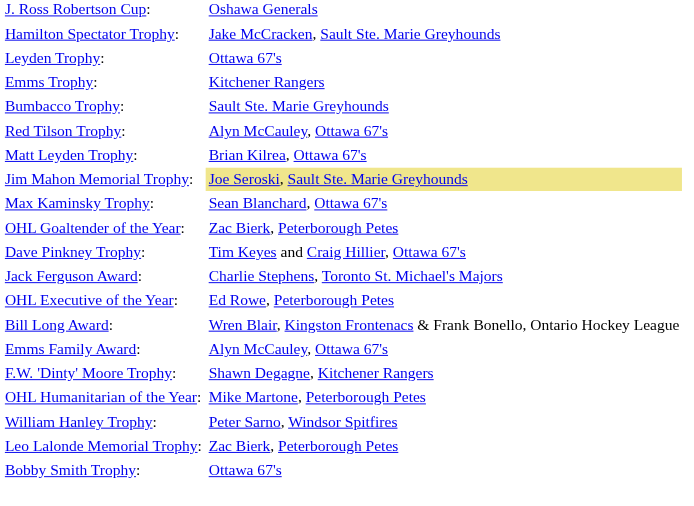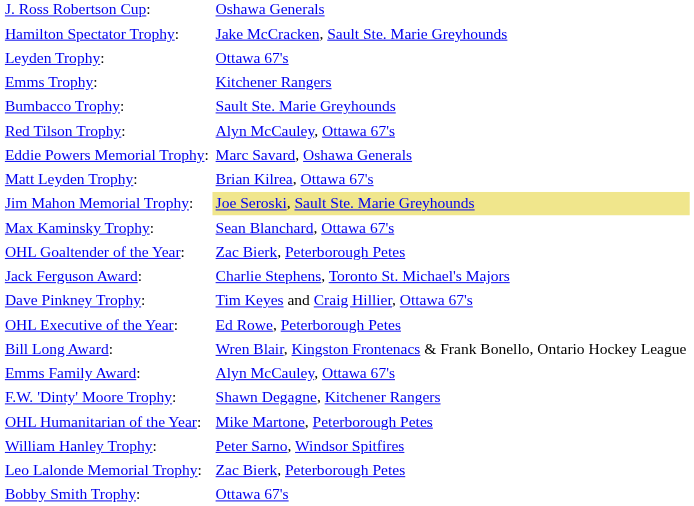 <table cellpadding="3" cellspacing="1">
 <tr>
 <td><a href='#'>J. Ross Robertson Cup</a>:</td>
 <td><a href='#'>Oshawa Generals</a></td>
 </tr>
 <tr>
 <td><a href='#'>Hamilton Spectator Trophy</a>:</td>
 <td><a href='#'>Jake McCracken</a>, <a href='#'>Sault Ste. Marie Greyhounds</a></td>
 </tr>
 <tr>
 <td><a href='#'>Leyden Trophy</a>:</td>
 <td><a href='#'>Ottawa 67's</a></td>
 </tr>
 <tr>
 <td><a href='#'>Emms Trophy</a>:</td>
 <td><a href='#'>Kitchener Rangers</a></td>
 </tr>
 <tr>
 <td><a href='#'>Bumbacco Trophy</a>:</td>
 <td><a href='#'>Sault Ste. Marie Greyhounds</a></td>
 </tr>
 <tr>
 <td><a href='#'>Red Tilson Trophy</a>:</td>
 <td><a href='#'>Alyn McCauley</a>, <a href='#'>Ottawa 67's</a></td>
 </tr>
 <tr>
+<td><a href='#'>Eddie Powers Memorial Trophy</a>:</td>
+<td><a href='#'>Marc Savard</a>, <a href='#'>Oshawa Generals</a></td>
+</tr>
+<tr>
 <td><a href='#'>Matt Leyden Trophy</a>:</td>
 <td><a href='#'>Brian Kilrea</a>, <a href='#'>Ottawa 67's</a></td>
 </tr>
 <tr>
 <td><a href='#'>Jim Mahon Memorial Trophy</a>:</td>
 <td style="background: khaki;"><a href='#'>Joe Seroski</a>, <a href='#'>Sault Ste. Marie Greyhounds</a></td>
 </tr>
 <tr>
 <td><a href='#'>Max Kaminsky Trophy</a>:</td>
 <td><a href='#'>Sean Blanchard</a>, <a href='#'>Ottawa 67's</a></td>
 </tr>
 <tr>
 <td><a href='#'>OHL Goaltender of the Year</a>:</td>
 <td><a href='#'>Zac Bierk</a>, <a href='#'>Peterborough Petes</a></td>
 </tr>
 <tr>
+<td><a href='#'>Jack Ferguson Award</a>:</td>
+<td><a href='#'>Charlie Stephens</a>, <a href='#'>Toronto St. Michael's Majors</a></td>
+</tr>
+<tr>
 <td><a href='#'>Dave Pinkney Trophy</a>:</td>
 <td><a href='#'>Tim Keyes</a> and <a href='#'>Craig Hillier</a>, <a href='#'>Ottawa 67's</a></td>
-</tr>
-<tr>
-<td><a href='#'>Jack Ferguson Award</a>:</td>
-<td><a href='#'>Charlie Stephens</a>, <a href='#'>Toronto St. Michael's Majors</a></td>
 </tr>
 <tr>
 <td><a href='#'>OHL Executive of the Year</a>:</td>
 <td><a href='#'>Ed Rowe</a>, <a href='#'>Peterborough Petes</a></td>
 </tr>
 <tr>
 <td><a href='#'>Bill Long Award</a>:</td>
 <td><a href='#'>Wren Blair</a>, <a href='#'>Kingston Frontenacs</a> & Frank Bonello, Ontario Hockey League</td>
 </tr>
 <tr>
 <td><a href='#'>Emms Family Award</a>:</td>
 <td><a href='#'>Alyn McCauley</a>, <a href='#'>Ottawa 67's</a></td>
 </tr>
 <tr>
 <td><a href='#'>F.W. 'Dinty' Moore Trophy</a>:</td>
 <td><a href='#'>Shawn Degagne</a>, <a href='#'>Kitchener Rangers</a></td>
 </tr>
 <tr>
 <td><a href='#'>OHL Humanitarian of the Year</a>:</td>
 <td><a href='#'>Mike Martone</a>, <a href='#'>Peterborough Petes</a></td>
 </tr>
 <tr>
 <td><a href='#'>William Hanley Trophy</a>:</td>
 <td><a href='#'>Peter Sarno</a>, <a href='#'>Windsor Spitfires</a></td>
 </tr>
 <tr>
 <td><a href='#'>Leo Lalonde Memorial Trophy</a>:</td>
 <td><a href='#'>Zac Bierk</a>, <a href='#'>Peterborough Petes</a></td>
 </tr>
 <tr>
 <td><a href='#'>Bobby Smith Trophy</a>:</td>
 <td><a href='#'>Ottawa 67's</a></td>
 </tr>
 </table>
